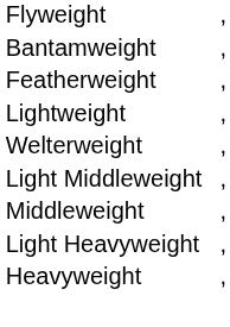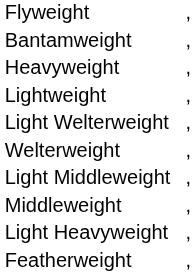 <table>
 <tr>
 <td>Flyweight</td>
 <td></td>
 <td></td>
 <td>,<br></td>
 </tr>
 <tr>
 <td>Bantamweight</td>
 <td></td>
 <td></td>
 <td>, <br></td>
 </tr>
 <tr>
-<td>Featherweight</td>
+<td>Heavyweight</td>
 <td></td>
 <td></td>
 <td>,<br></td>
 </tr>
 <tr>
 <td>Lightweight</td>
+<td></td>
+<td></td>
+<td>,<br></td>
+</tr>
+<tr>
+<td>Light Welterweight</td>
 <td></td>
 <td></td>
 <td>,<br></td>
 </tr>
 <tr>
 <td>Welterweight</td>
 <td></td>
 <td></td>
 <td>,<br></td>
 </tr>
 <tr>
 <td>Light Middleweight</td>
 <td></td>
 <td></td>
 <td>,<br></td>
 </tr>
 <tr>
 <td>Middleweight</td>
 <td></td>
 <td></td>
 <td>,<br></td>
 </tr>
 <tr>
 <td>Light Heavyweight</td>
 <td></td>
 <td></td>
 <td>,<br></td>
 </tr>
 <tr>
-<td>Heavyweight</td>
+<td>Featherweight</td>
 <td></td>
 <td></td>
 <td>,<br></td>
 </tr>
 <tr>
 </tr>
 </table>
